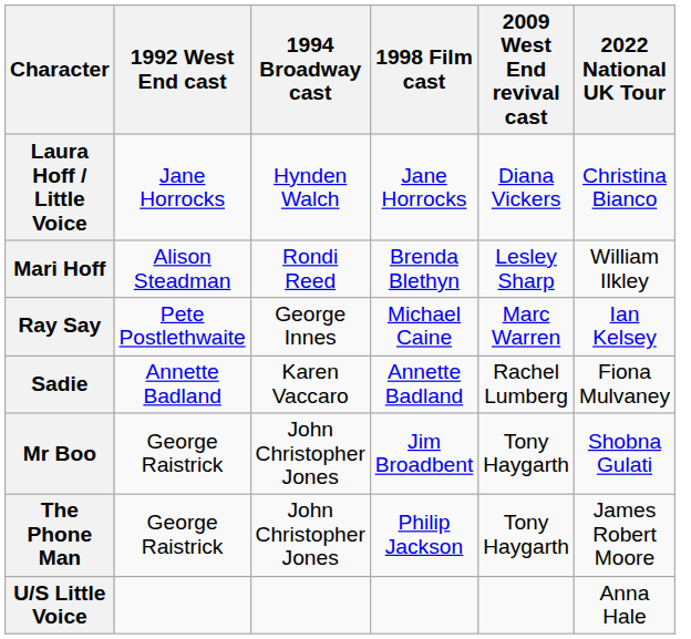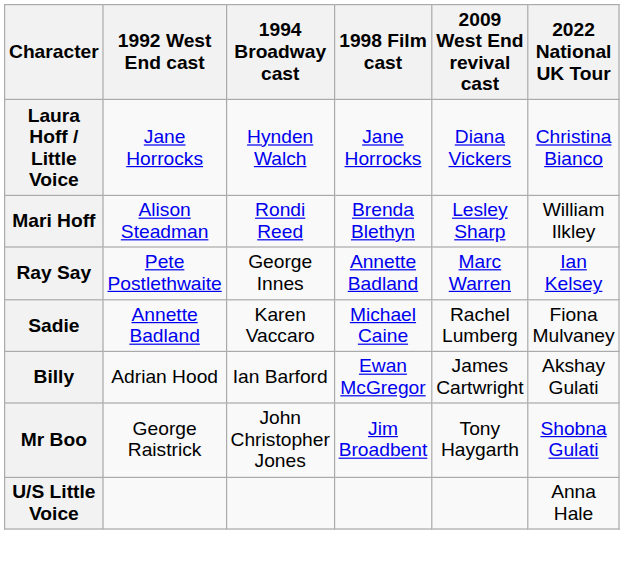 <table class="wikitable" width="80%">
 <tr>
 <th>Character</th>
 <th>1992 West End cast</th>
 <th>1994 Broadway cast</th>
 <th>1998 Film cast</th>
 <th>2009 West End revival cast</th>
 <th>2022 National UK Tour</th>
 </tr>
 <tr>
 <th scope="row">Laura Hoff / Little Voice</th>
 <td align="center" colspan="1"><a href='#'>Jane Horrocks</a></td>
 <td align="center" colspan="1"><a href='#'>Hynden Walch</a></td>
 <td align="center" colspan="1"><a href='#'>Jane Horrocks</a></td>
 <td align="center" colspan="1"><a href='#'>Diana Vickers</a></td>
 <td align="center" colspan="1"><a href='#'>Christina Bianco</a></td>
 </tr>
 <tr>
 <th scope="row">Mari Hoff</th>
 <td align="center"><a href='#'>Alison Steadman</a></td>
 <td align="center" colspan="1"><a href='#'>Rondi Reed</a></td>
 <td align="center"><a href='#'>Brenda Blethyn</a></td>
 <td align="center"><a href='#'>Lesley Sharp</a></td>
 <td align="center">William Ilkley</td>
 </tr>
 <tr>
 <th scope="row">Ray Say</th>
 <td align="center"><a href='#'>Pete Postlethwaite</a></td>
 <td align="center" colspan="1">George Innes</td>
-<td align="center"><a href='#'>Michael Caine</a></td>
+<td align="center"><a href='#'>Annette Badland</a></td>
 <td align="center"><a href='#'>Marc Warren</a></td>
 <td align="center"><a href='#'>Ian Kelsey</a></td>
 </tr>
 <tr>
 <th scope="row">Sadie</th>
 <td align="center"><a href='#'>Annette Badland</a></td>
 <td align="center" colspan="1">Karen Vaccaro</td>
-<td align="center"><a href='#'>Annette Badland</a></td>
+<td align="center"><a href='#'>Michael Caine</a></td>
 <td align="center">Rachel Lumberg</td>
 <td align="center">Fiona Mulvaney</td>
+</tr>
+<tr>
+<th scope="row">Billy</th>
+<td align="center">Adrian Hood</td>
+<td align="center" colspan="1">Ian Barford</td>
+<td align="center"><a href='#'>Ewan McGregor</a></td>
+<td align="center">James Cartwright</td>
+<td align="center">Akshay Gulati</td>
 </tr>
 <tr>
 <th scope="row">Mr Boo</th>
 <td align="center">George Raistrick</td>
 <td align="center" colspan="1">John Christopher Jones</td>
 <td align="center"><a href='#'>Jim Broadbent</a></td>
 <td align="center">Tony Haygarth</td>
 <td align="center"><a href='#'>Shobna Gulati</a></td>
 </tr>
 <tr>
-<th scope="row">The Phone Man</th>
-<td align="center">George Raistrick</td>
-<td align="center" colspan="1">John Christopher Jones</td>
-<td align="center"><a href='#'>Philip Jackson</a></td>
-<td align="center">Tony Haygarth</td>
-<td align="center">James Robert Moore</td>
-</tr>
-<tr>
 <th scope="row">U/S Little Voice</th>
 <td align="center"></td>
 <td align="center" colspan="1"></td>
 <td align="center"></td>
 <td align="center"></td>
 <td align="center">Anna Hale</td>
 </tr>
 </table>
